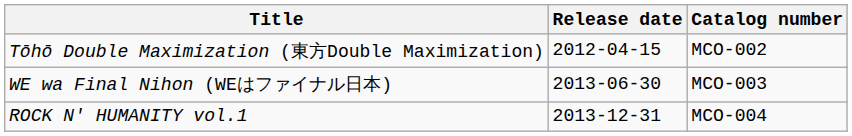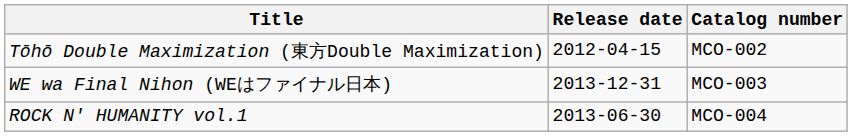 <table class="wikitable">
 <tr>
 <th>Title</th>
 <th>Release date</th>
 <th>Catalog number</th>
 </tr>
 <tr>
 <td><em>Tōhō Double Maximization</em> (東方Double Maximization)</td>
 <td>2012-04-15</td>
 <td>MCO-002</td>
 </tr>
 <tr>
 <td><em>WE wa Final Nihon</em> (WEはファイナル日本)</td>
-<td>2013-06-30</td>
+<td>2013-12-31</td>
 <td>MCO-003</td>
 </tr>
 <tr>
 <td><em>ROCK N' HUMANITY vol.1</em></td>
-<td>2013-12-31</td>
+<td>2013-06-30</td>
 <td>MCO-004</td>
 </tr>
 </table>
